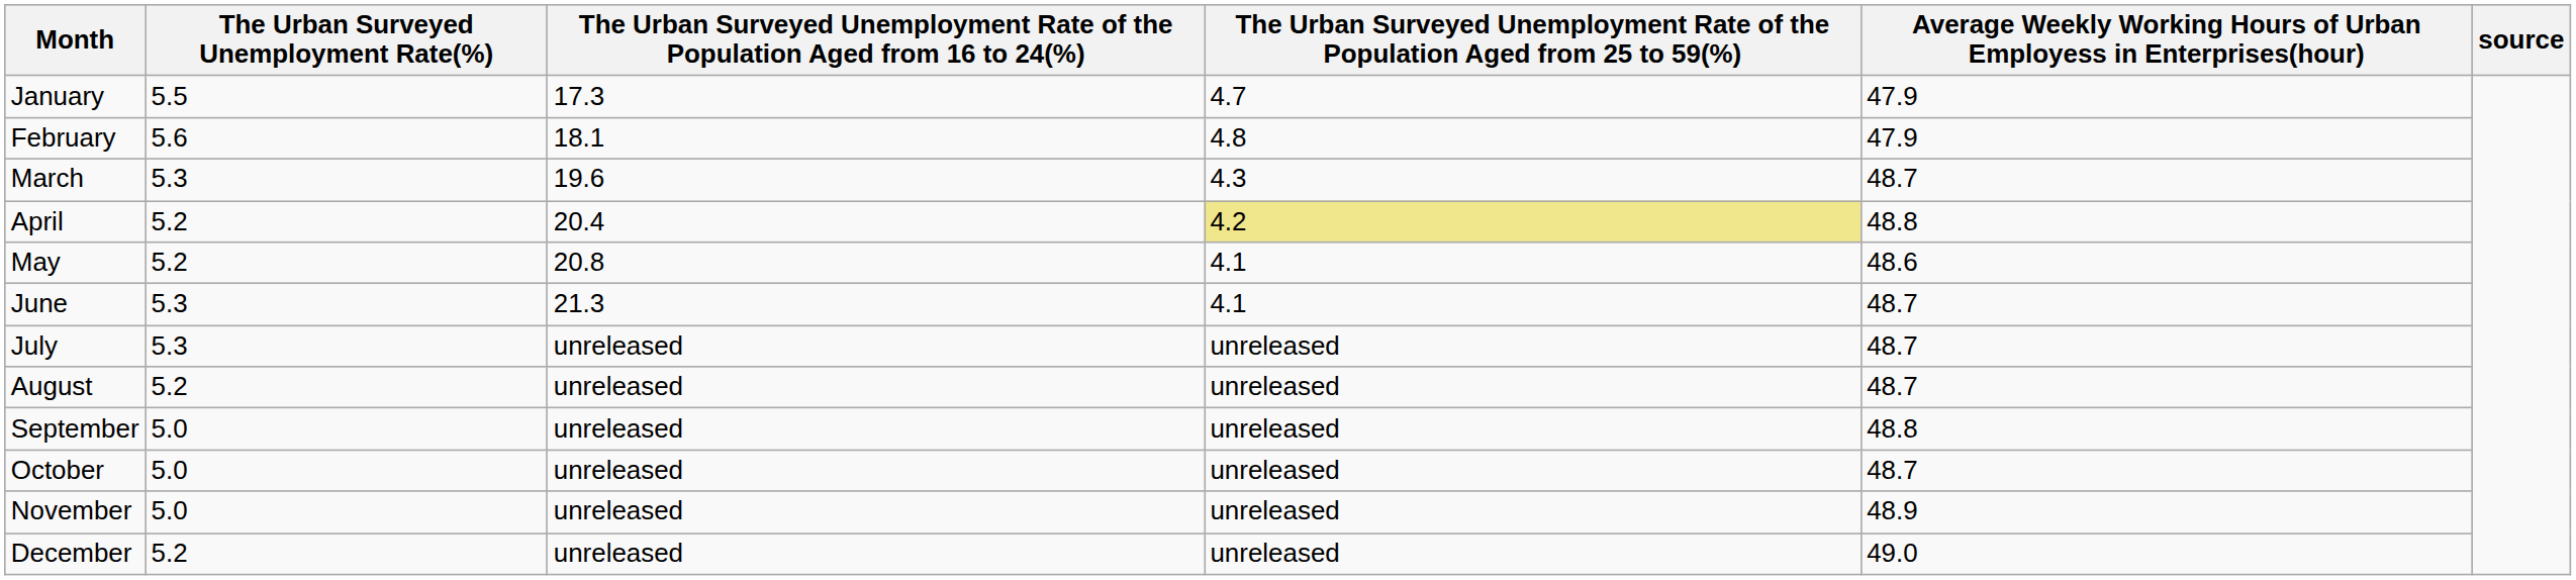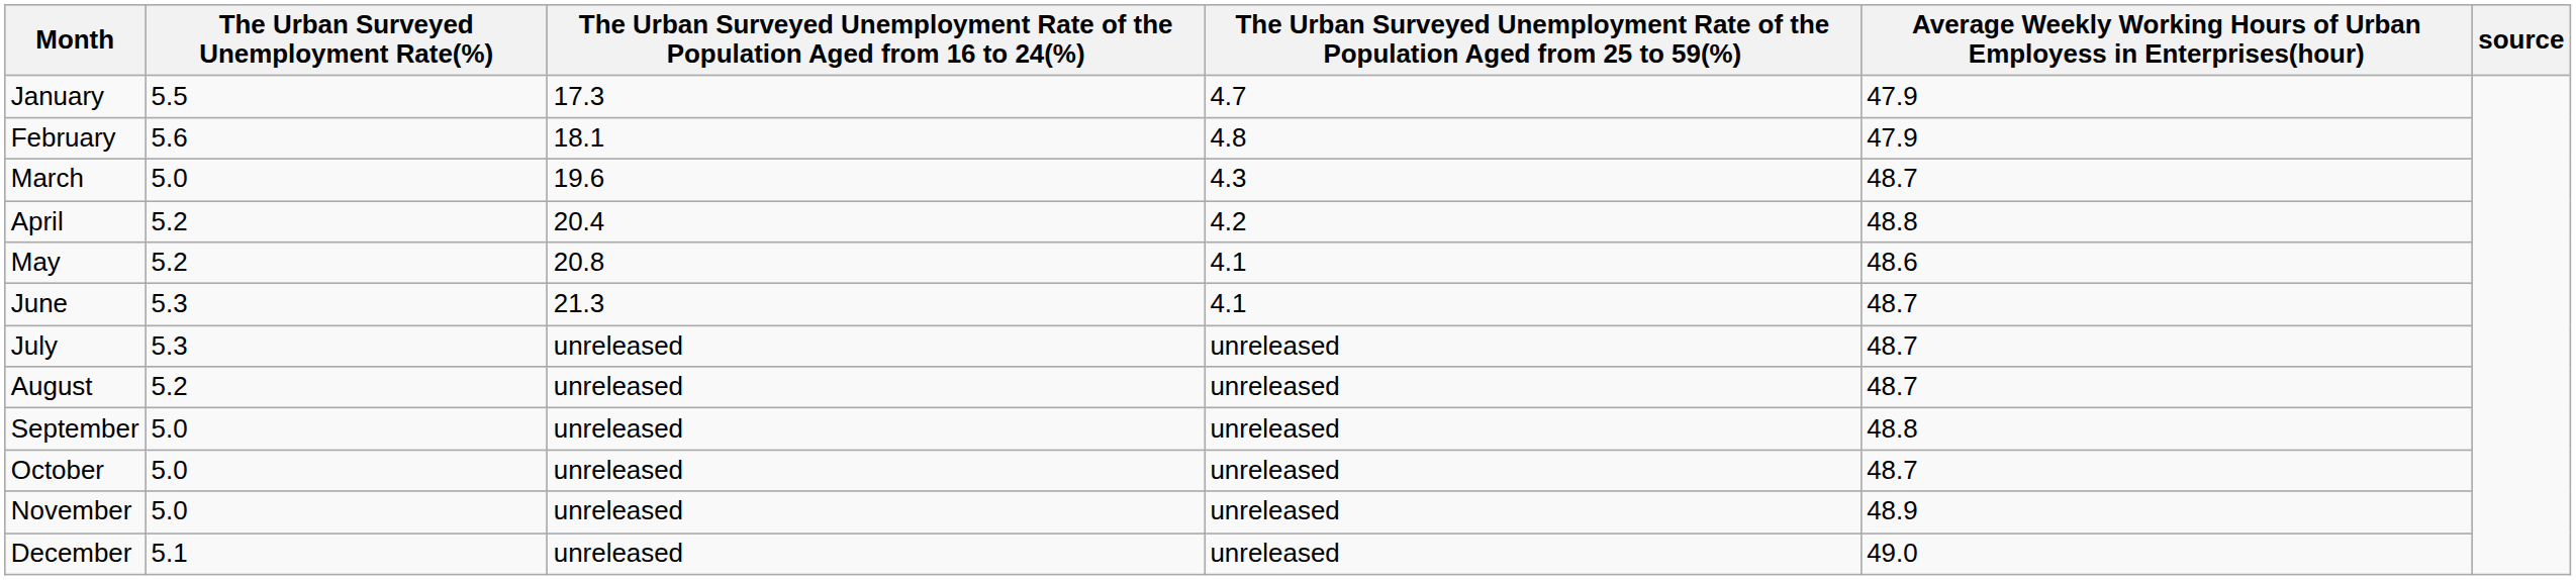 <table class="wikitable">
 <tr>
 <th>Month</th>
 <th>The Urban Surveyed Unemployment Rate(%)</th>
 <th>The Urban Surveyed Unemployment Rate of the Population Aged from 16 to 24(%)</th>
 <th>The Urban Surveyed Unemployment Rate of the Population Aged from 25 to 59(%)</th>
 <th>Average Weekly Working Hours of Urban Employess in Enterprises(hour)</th>
 <th>source</th>
 </tr>
 <tr>
 <td>January</td>
 <td>5.5</td>
 <td>17.3</td>
 <td>4.7</td>
 <td>47.9</td>
 <td rowspan="12"></td>
 </tr>
 <tr>
 <td>February</td>
 <td>5.6</td>
 <td>18.1</td>
 <td>4.8</td>
 <td>47.9</td>
 </tr>
 <tr>
 <td>March</td>
-<td>5.3</td>
+<td>5.0</td>
 <td>19.6</td>
 <td>4.3</td>
 <td>48.7</td>
 </tr>
 <tr>
 <td>April</td>
 <td>5.2</td>
 <td>20.4</td>
-<td style="background: khaki;">4.2</td>
+<td>4.2</td>
 <td>48.8</td>
 </tr>
 <tr>
 <td>May</td>
 <td>5.2</td>
 <td>20.8</td>
 <td>4.1</td>
 <td>48.6</td>
 </tr>
 <tr>
 <td>June</td>
 <td>5.3</td>
 <td>21.3</td>
 <td>4.1</td>
 <td>48.7</td>
 </tr>
 <tr>
 <td>July</td>
 <td>5.3</td>
 <td>unreleased</td>
 <td>unreleased</td>
 <td>48.7</td>
 </tr>
 <tr>
 <td>August</td>
 <td>5.2</td>
 <td>unreleased</td>
 <td>unreleased</td>
 <td>48.7</td>
 </tr>
 <tr>
 <td>September</td>
 <td>5.0</td>
 <td>unreleased</td>
 <td>unreleased</td>
 <td>48.8</td>
 </tr>
 <tr>
 <td>October</td>
 <td>5.0</td>
 <td>unreleased</td>
 <td>unreleased</td>
 <td>48.7</td>
 </tr>
 <tr>
 <td>November</td>
 <td>5.0</td>
 <td>unreleased</td>
 <td>unreleased</td>
 <td>48.9</td>
 </tr>
 <tr>
 <td>December</td>
-<td>5.2</td>
+<td>5.1</td>
 <td>unreleased</td>
 <td>unreleased</td>
 <td>49.0</td>
 </tr>
 </table>
